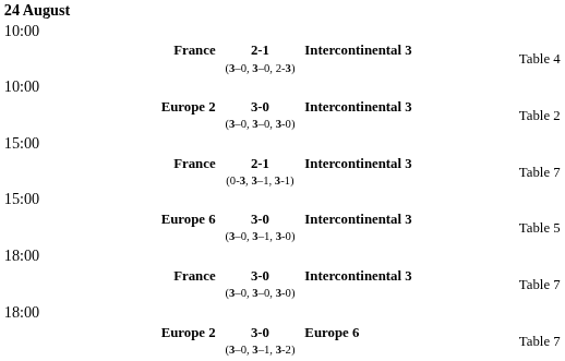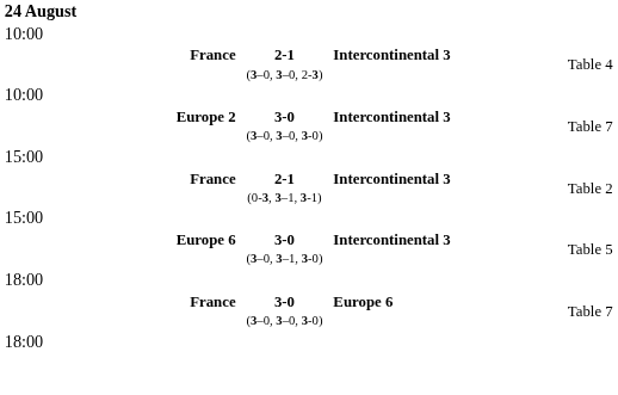 <table style="width:100%;" cellspacing="1">
 <tr>
 <th width=25%></th>
 <th width=10%></th>
 <th width=25%></th>
 </tr>
 <tr>
 <td><strong>24 August</strong></td>
 </tr>
 <tr>
 <td>10:00</td>
 </tr>
 <tr style=font-size:90%>
 <td align=right><strong>France<br><br></strong></td>
 <td align=center><strong> 2-1 </strong><br><small>(<strong>3</strong>–0, <strong>3</strong>–0, 2-<strong>3</strong>)</small></td>
 <td><strong>Intercontinental 3</strong><br><br></td>
 <td>Table 4</td>
 </tr>
 <tr>
 <td>10:00</td>
 </tr>
 <tr style=font-size:90%>
 <td align=right><strong>Europe 2<br><br></strong></td>
 <td align=center><strong> 3-0 </strong><br><small>(<strong>3</strong>–0, <strong>3</strong>–0, <strong>3</strong>-0)</small></td>
 <td><strong>Intercontinental 3</strong><br><br></td>
-<td>Table 2</td>
+<td>Table 7</td>
 </tr>
 <tr>
 <td>15:00</td>
 </tr>
 <tr style=font-size:90%>
 <td align=right><strong>France<br><br></strong></td>
 <td align=center><strong> 2-1 </strong><br><small>(0-<strong>3</strong>, <strong>3</strong>–1, <strong>3</strong>-1)</small></td>
 <td><strong>Intercontinental 3</strong><br><br></td>
-<td>Table 7</td>
+<td>Table 2</td>
 </tr>
 <tr>
 <td>15:00</td>
 </tr>
 <tr style=font-size:90%>
 <td align=right><strong>Europe 6<br><br></strong></td>
 <td align=center><strong> 3-0 </strong><br><small>(<strong>3</strong>–0, <strong>3</strong>–1, <strong>3</strong>-0)</small></td>
 <td><strong>Intercontinental 3</strong><br><br></td>
 <td>Table 5</td>
 </tr>
 <tr>
 <td>18:00</td>
 </tr>
 <tr style=font-size:90%>
 <td align=right><strong>France<br><br></strong></td>
 <td align=center><strong> 3-0 </strong><br><small>(<strong>3</strong>–0, <strong>3</strong>–0, <strong>3</strong>-0)</small></td>
-<td><strong>Intercontinental 3</strong><br><br></td>
+<td><strong>Europe 6</strong><br><br></td>
 <td>Table 7</td>
 </tr>
 <tr>
 <td>18:00</td>
 </tr>
-<tr style=font-size:90%>
-<td align=right><strong>Europe 2<br><br></strong></td>
-<td align=center><strong> 3-0 </strong><br><small>(<strong>3</strong>–0, <strong>3</strong>–1, <strong>3</strong>-2)</small></td>
-<td><strong>Europe 6</strong><br><br></td>
-<td>Table 7</td>
-</tr>
 </table>
